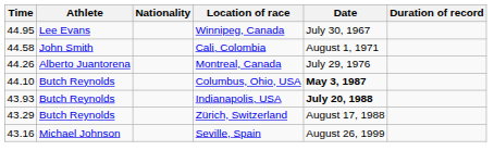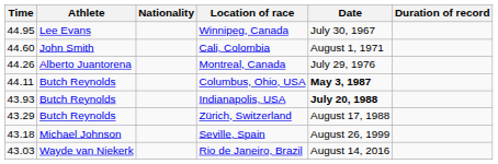 <table class="wikitable" border="1">
 <tr>
 <th>Time</th>
 <th>Athlete</th>
 <th>Nationality</th>
 <th>Location of race</th>
 <th>Date</th>
 <th>Duration of record</th>
 </tr>
 <tr>
 <td>44.95</td>
 <td><a href='#'>Lee Evans</a></td>
 <td></td>
 <td><a href='#'>Winnipeg, Canada</a></td>
 <td>July 30, 1967</td>
 <td></td>
 </tr>
 <tr>
-<td>44.58</td>
+<td>44.60</td>
 <td><a href='#'>John Smith</a></td>
 <td></td>
 <td><a href='#'>Cali, Colombia</a></td>
 <td>August 1, 1971</td>
 <td></td>
 </tr>
 <tr>
 <td>44.26</td>
 <td><a href='#'>Alberto Juantorena</a></td>
 <td></td>
 <td><a href='#'>Montreal, Canada</a></td>
 <td>July 29, 1976</td>
 <td></td>
 </tr>
 <tr>
-<td>44.10</td>
+<td>44.11</td>
 <td><a href='#'>Butch Reynolds</a></td>
 <td></td>
 <td><a href='#'>Columbus, Ohio, USA</a></td>
 <td><strong>May 3, 1987</strong></td>
 <td></td>
 </tr>
 <tr>
 <td>43.93</td>
 <td><a href='#'>Butch Reynolds</a></td>
 <td></td>
 <td><a href='#'>Indianapolis, USA</a></td>
 <td><strong>July 20, 1988</strong></td>
 <td></td>
 </tr>
 <tr>
 <td>43.29</td>
 <td><a href='#'>Butch Reynolds</a></td>
 <td></td>
 <td><a href='#'>Zürich, Switzerland</a></td>
 <td>August 17, 1988</td>
 <td></td>
 </tr>
 <tr>
-<td>43.16</td>
+<td>43.18</td>
 <td><a href='#'>Michael Johnson</a></td>
 <td></td>
 <td><a href='#'>Seville, Spain</a></td>
 <td>August 26, 1999</td>
 <td></td>
 </tr>
+<tr>
+<td>43.03</td>
+<td><a href='#'>Wayde van Niekerk</a></td>
+<td></td>
+<td><a href='#'>Rio de Janeiro, Brazil</a></td>
+<td>August 14, 2016</td>
+<td></td>
+</tr>
 </table>
